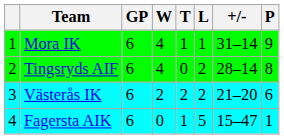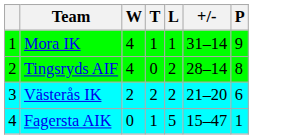 <table class="wikitable">
 <tr>
 <th></th>
 <th>Team</th>
-<th>GP</th>
 <th>W</th>
 <th>T</th>
 <th>L</th>
 <th>+/-</th>
 <th>P</th>
 </tr>
 <tr style="background:#00FF00">
 <td>1</td>
 <td><a href='#'>Mora IK</a></td>
-<td>6</td>
 <td>4</td>
 <td>1</td>
 <td>1</td>
 <td>31–14</td>
 <td>9</td>
 </tr>
 <tr style="background:#00FF00">
 <td>2</td>
 <td><a href='#'>Tingsryds AIF</a></td>
-<td>6</td>
 <td>4</td>
 <td>0</td>
 <td>2</td>
 <td>28–14</td>
 <td>8</td>
 </tr>
 <tr style="background:#00FFFF">
 <td>3</td>
 <td><a href='#'>Västerås IK</a></td>
-<td>6</td>
 <td>2</td>
 <td>2</td>
 <td>2</td>
 <td>21–20</td>
 <td>6</td>
 </tr>
 <tr style="background:#00FFFF">
 <td>4</td>
 <td><a href='#'>Fagersta AIK</a></td>
-<td>6</td>
 <td>0</td>
 <td>1</td>
 <td>5</td>
 <td>15–47</td>
 <td>1</td>
 </tr>
 </table>
